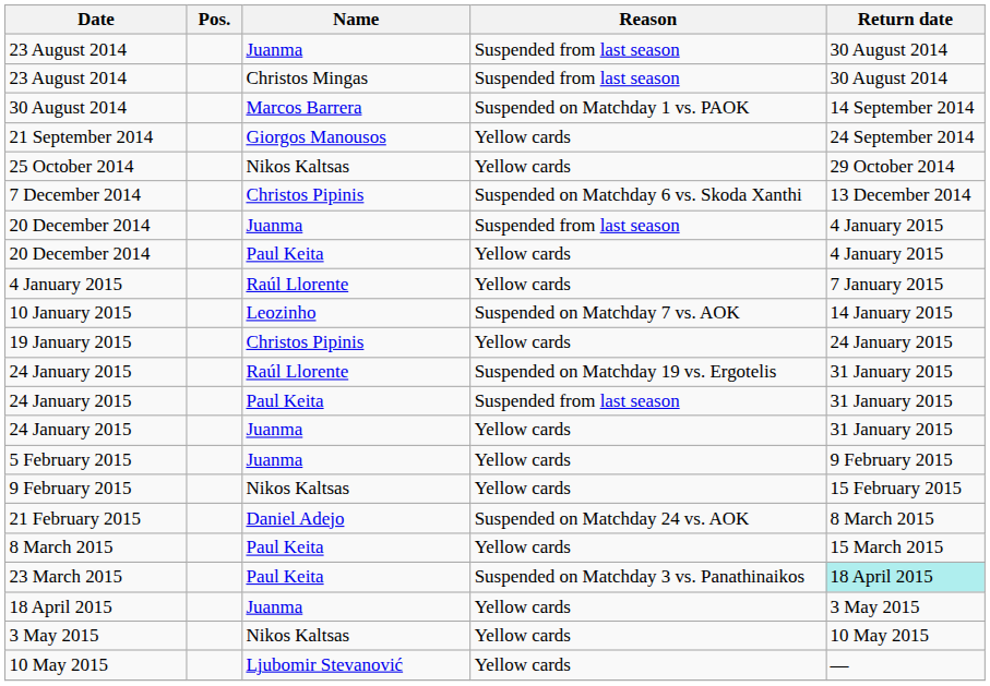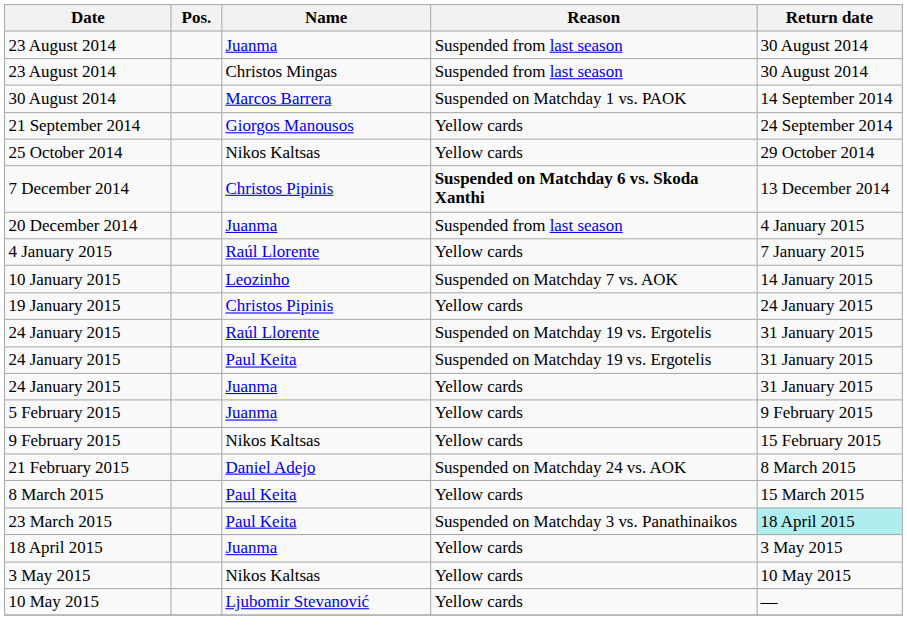 <table class="wikitable">
 <tr>
 <th style="width:150px;">Date</th>
 <th style="width:040px;">Pos.</th>
 <th style="width:190px;">Name</th>
 <th style="width:300px;">Reason</th>
 <th style="width:130px;">Return date</th>
 </tr>
 <tr>
 <td>23 August 2014</td>
 <td></td>
 <td> <a href='#'>Juanma</a></td>
 <td>Suspended from <a href='#'>last season</a></td>
 <td>30 August 2014</td>
 </tr>
 <tr>
 <td>23 August 2014</td>
 <td></td>
 <td> Christos Mingas</td>
 <td>Suspended from <a href='#'>last season</a></td>
 <td>30 August 2014</td>
 </tr>
 <tr>
 <td>30 August 2014</td>
 <td></td>
 <td> <a href='#'>Marcos Barrera</a></td>
 <td>Suspended on Matchday 1 vs. PAOK</td>
 <td>14 September 2014</td>
 </tr>
 <tr>
 <td>21 September 2014</td>
 <td></td>
 <td> <a href='#'>Giorgos Manousos</a></td>
 <td>Yellow cards</td>
 <td>24 September 2014</td>
 </tr>
 <tr>
 <td>25 October 2014</td>
 <td></td>
 <td> Nikos Kaltsas</td>
 <td>Yellow cards</td>
 <td>29 October 2014</td>
 </tr>
 <tr>
 <td>7 December 2014</td>
 <td></td>
 <td> <a href='#'>Christos Pipinis</a></td>
-<td>Suspended on Matchday 6 vs. Skoda Xanthi</td>
+<td><strong>Suspended on Matchday 6 vs. Skoda Xanthi</strong></td>
 <td>13 December 2014</td>
 </tr>
 <tr>
 <td>20 December 2014</td>
 <td></td>
 <td> <a href='#'>Juanma</a></td>
 <td>Suspended from <a href='#'>last season</a></td>
-<td>4 January 2015</td>
-</tr>
-<tr>
-<td>20 December 2014</td>
-<td></td>
-<td> <a href='#'>Paul Keita</a></td>
-<td>Yellow cards</td>
 <td>4 January 2015</td>
 </tr>
 <tr>
 <td>4 January 2015</td>
 <td></td>
 <td> <a href='#'>Raúl Llorente</a></td>
 <td>Yellow cards</td>
 <td>7 January 2015</td>
 </tr>
 <tr>
 <td>10 January 2015</td>
 <td></td>
 <td> <a href='#'>Leozinho</a></td>
 <td>Suspended on Matchday 7 vs. AOK</td>
 <td>14 January 2015</td>
 </tr>
 <tr>
 <td>19 January 2015</td>
 <td></td>
 <td> <a href='#'>Christos Pipinis</a></td>
 <td>Yellow cards</td>
 <td>24 January 2015</td>
 </tr>
 <tr>
 <td>24 January 2015</td>
 <td></td>
 <td> <a href='#'>Raúl Llorente</a></td>
 <td>Suspended on Matchday 19 vs. Ergotelis</td>
 <td>31 January 2015</td>
 </tr>
 <tr>
 <td>24 January 2015</td>
 <td></td>
 <td> <a href='#'>Paul Keita</a></td>
-<td>Suspended from <a href='#'>last season</a></td>
+<td>Suspended on Matchday 19 vs. Ergotelis</td>
 <td>31 January 2015</td>
 </tr>
 <tr>
 <td>24 January 2015</td>
 <td></td>
 <td> <a href='#'>Juanma</a></td>
 <td>Yellow cards</td>
 <td>31 January 2015</td>
 </tr>
 <tr>
 <td>5 February 2015</td>
 <td></td>
 <td> <a href='#'>Juanma</a></td>
 <td>Yellow cards</td>
 <td>9 February 2015</td>
 </tr>
 <tr>
 <td>9 February 2015</td>
 <td></td>
 <td> Nikos Kaltsas</td>
 <td>Yellow cards</td>
 <td>15 February 2015</td>
 </tr>
 <tr>
 <td>21 February 2015</td>
 <td></td>
 <td> <a href='#'>Daniel Adejo</a></td>
 <td>Suspended on Matchday 24 vs. AOK</td>
 <td>8 March 2015</td>
 </tr>
 <tr>
 <td>8 March 2015</td>
 <td></td>
 <td> <a href='#'>Paul Keita</a></td>
 <td>Yellow cards</td>
 <td>15 March 2015</td>
 </tr>
 <tr>
 <td>23 March 2015</td>
 <td></td>
 <td> <a href='#'>Paul Keita</a></td>
 <td>Suspended on Matchday 3 vs. Panathinaikos</td>
 <td style="background: paleturquoise;">18 April 2015</td>
 </tr>
 <tr>
 <td>18 April 2015</td>
 <td></td>
 <td> <a href='#'>Juanma</a></td>
 <td>Yellow cards</td>
 <td>3 May 2015</td>
 </tr>
 <tr>
 <td>3 May 2015</td>
 <td></td>
 <td> Nikos Kaltsas</td>
 <td>Yellow cards</td>
 <td>10 May 2015</td>
 </tr>
 <tr>
 <td>10 May 2015</td>
 <td></td>
 <td> <a href='#'>Ljubomir Stevanović</a></td>
 <td>Yellow cards</td>
 <td>—</td>
 </tr>
 <tr>
 </tr>
 </table>
